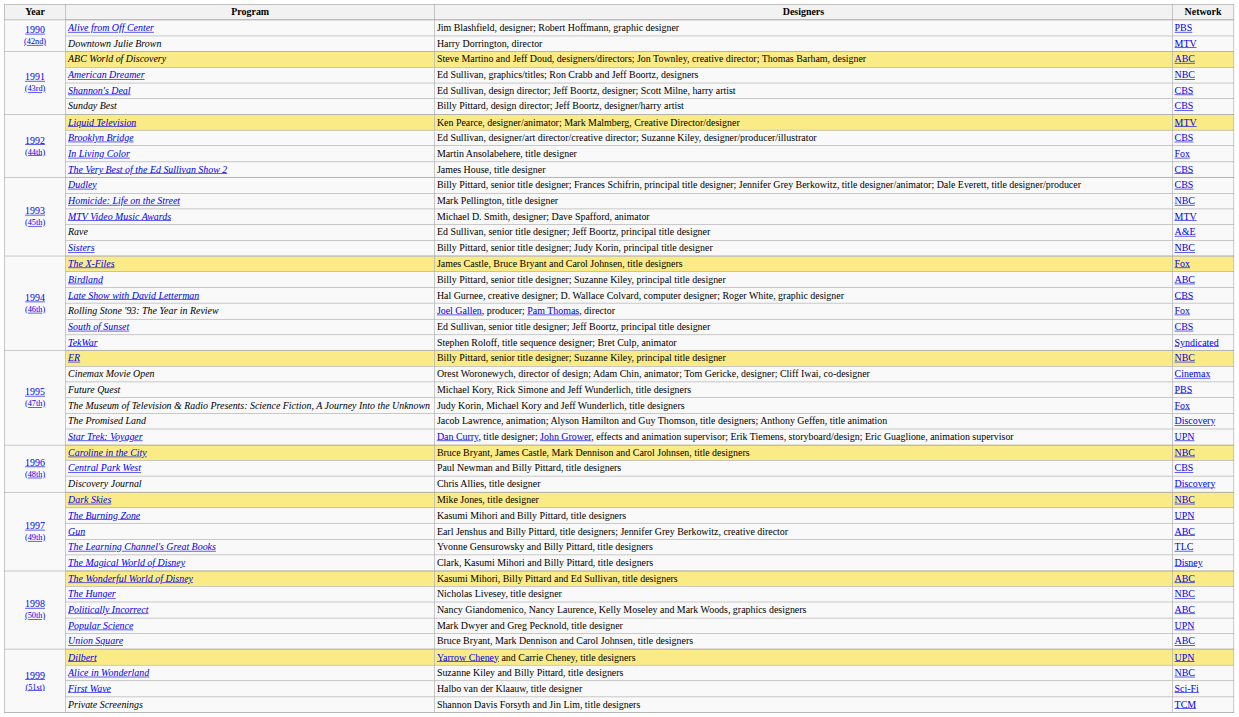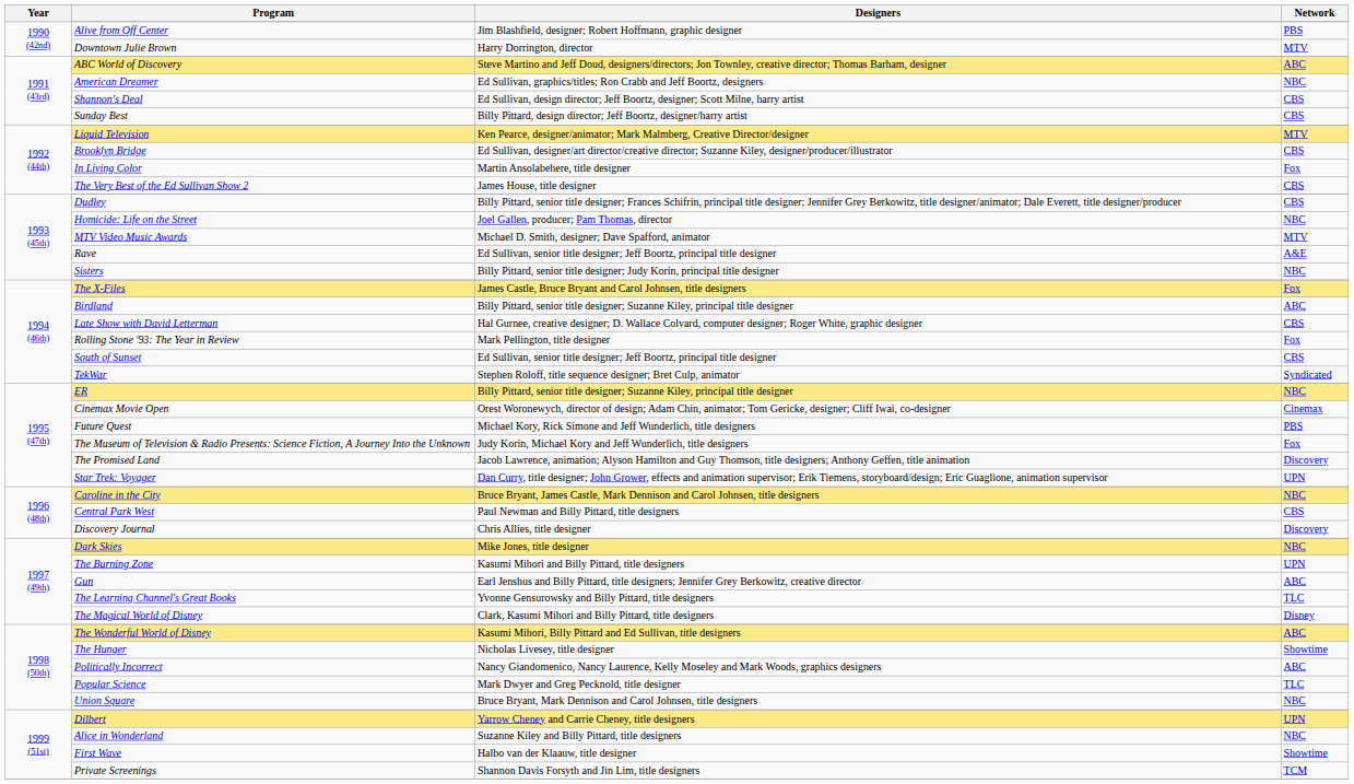 <table class="wikitable" style="width:100%">
 <tr bgcolor="#bebebe">
 <th width="5%">Year</th>
 <th width="30%">Program</th>
 <th width="60%">Designers</th>
 <th width="5%">Network</th>
 </tr>
 <tr>
 <td rowspan=3 style="text-align:center"><a href='#'>1990</a><br><small><a href='#'>(42nd)</a></small><br></td>
 </tr>
 <tr>
 <td><em><a href='#'>Alive from Off Center</a></em></td>
 <td>Jim Blashfield, designer; Robert Hoffmann, graphic designer</td>
 <td><a href='#'>PBS</a></td>
 </tr>
 <tr>
 <td><em>Downtown Julie Brown</em></td>
 <td>Harry Dorrington, director</td>
 <td><a href='#'>MTV</a></td>
 </tr>
 <tr>
 <td rowspan=5 style="text-align:center"><a href='#'>1991</a><br><small><a href='#'>(43rd)</a></small></td>
 </tr>
 <tr style="background:#FAEB86">
 <td><em>ABC World of Discovery</em></td>
 <td>Steve Martino and Jeff Doud, designers/directors; Jon Townley, creative director; Thomas Barham, designer</td>
 <td><a href='#'>ABC</a></td>
 </tr>
 <tr>
 <td><em><a href='#'>American Dreamer</a></em></td>
 <td>Ed Sullivan, graphics/titles; Ron Crabb and Jeff Boortz, designers</td>
 <td><a href='#'>NBC</a></td>
 </tr>
 <tr>
 <td><em><a href='#'>Shannon's Deal</a></em></td>
 <td>Ed Sullivan, design director; Jeff Boortz, designer; Scott Milne, harry artist</td>
 <td><a href='#'>CBS</a></td>
 </tr>
 <tr>
 <td><em>Sunday Best</em></td>
 <td>Billy Pittard, design director; Jeff Boortz, designer/harry artist</td>
 <td><a href='#'>CBS</a></td>
 </tr>
 <tr>
 <td rowspan=5 style="text-align:center"><a href='#'>1992</a><br><small><a href='#'>(44th)</a></small></td>
 </tr>
 <tr style="background:#FAEB86">
 <td><em><a href='#'>Liquid Television</a></em></td>
 <td>Ken Pearce, designer/animator; Mark Malmberg, Creative Director/designer</td>
 <td><a href='#'>MTV</a></td>
 </tr>
 <tr>
 <td><em><a href='#'>Brooklyn Bridge</a></em></td>
 <td>Ed Sullivan, designer/art director/creative director; Suzanne Kiley, designer/producer/illustrator</td>
 <td><a href='#'>CBS</a></td>
 </tr>
 <tr>
 <td><em><a href='#'>In Living Color</a></em></td>
 <td>Martin Ansolabehere, title designer</td>
 <td><a href='#'>Fox</a></td>
 </tr>
 <tr>
 <td><em><a href='#'>The Very Best of the Ed Sullivan Show 2</a></em></td>
 <td>James House, title designer</td>
 <td><a href='#'>CBS</a></td>
 </tr>
 <tr>
 <td rowspan=6 style="text-align:center"><a href='#'>1993</a><br><small><a href='#'>(45th)</a></small><br></td>
 </tr>
 <tr>
 <td><em><a href='#'>Dudley</a></em></td>
 <td>Billy Pittard, senior title designer; Frances Schifrin, principal title designer; Jennifer Grey Berkowitz, title designer/animator; Dale Everett, title designer/producer</td>
 <td><a href='#'>CBS</a></td>
 </tr>
 <tr>
 <td><em><a href='#'>Homicide: Life on the Street</a></em></td>
-<td>Mark Pellington, title designer</td>
+<td><a href='#'>Joel Gallen</a>, producer; <a href='#'>Pam Thomas</a>, director</td>
 <td><a href='#'>NBC</a></td>
 </tr>
 <tr>
 <td><em><a href='#'>MTV Video Music Awards</a></em></td>
 <td>Michael D. Smith, designer; Dave Spafford, animator</td>
 <td><a href='#'>MTV</a></td>
 </tr>
 <tr>
 <td><em>Rave</em></td>
 <td>Ed Sullivan, senior title designer; Jeff Boortz, principal title designer</td>
 <td><a href='#'>A&E</a></td>
 </tr>
 <tr>
 <td><em><a href='#'>Sisters</a></em></td>
 <td>Billy Pittard, senior title designer; Judy Korin, principal title designer</td>
 <td><a href='#'>NBC</a></td>
 </tr>
 <tr>
 <td rowspan=7 style="text-align:center"><a href='#'>1994</a><br><small><a href='#'>(46th)</a></small></td>
 </tr>
 <tr style="background:#FAEB86">
 <td><em><a href='#'>The X-Files</a></em></td>
 <td>James Castle, Bruce Bryant and Carol Johnsen, title designers</td>
 <td><a href='#'>Fox</a></td>
 </tr>
 <tr>
 <td><em><a href='#'>Birdland</a></em></td>
 <td>Billy Pittard, senior title designer; Suzanne Kiley, principal title designer</td>
 <td><a href='#'>ABC</a></td>
 </tr>
 <tr>
 <td><em><a href='#'>Late Show with David Letterman</a></em></td>
 <td>Hal Gurnee, creative designer; D. Wallace Colvard, computer designer; Roger White, graphic designer</td>
 <td><a href='#'>CBS</a></td>
 </tr>
 <tr>
 <td><em>Rolling Stone '93: The Year in Review</em></td>
-<td><a href='#'>Joel Gallen</a>, producer; <a href='#'>Pam Thomas</a>, director</td>
+<td>Mark Pellington, title designer</td>
 <td><a href='#'>Fox</a></td>
 </tr>
 <tr>
 <td><em><a href='#'>South of Sunset</a></em></td>
 <td>Ed Sullivan, senior title designer; Jeff Boortz, principal title designer</td>
 <td><a href='#'>CBS</a></td>
 </tr>
 <tr>
 <td><em><a href='#'>TekWar</a></em></td>
 <td>Stephen Roloff, title sequence designer; Bret Culp, animator</td>
 <td><a href='#'>Syndicated</a></td>
 </tr>
 <tr>
 <td rowspan=7 style="text-align:center"><a href='#'>1995</a><br><small><a href='#'>(47th)</a></small></td>
 </tr>
 <tr style="background:#FAEB86">
 <td><em><a href='#'>ER</a></em></td>
 <td>Billy Pittard, senior title designer; Suzanne Kiley, principal title designer</td>
 <td><a href='#'>NBC</a></td>
 </tr>
 <tr>
 <td><em>Cinemax Movie Open</em></td>
 <td>Orest Woronewych, director of design; Adam Chin, animator; Tom Gericke, designer; Cliff Iwai, co-designer</td>
 <td><a href='#'>Cinemax</a></td>
 </tr>
 <tr>
 <td><em>Future Quest</em></td>
 <td>Michael Kory, Rick Simone and Jeff Wunderlich, title designers</td>
 <td><a href='#'>PBS</a></td>
 </tr>
 <tr>
 <td><em>The Museum of Television & Radio Presents: Science Fiction, A Journey Into the Unknown</em></td>
 <td>Judy Korin, Michael Kory and Jeff Wunderlich, title designers</td>
 <td><a href='#'>Fox</a></td>
 </tr>
 <tr>
 <td><em>The Promised Land</em></td>
 <td>Jacob Lawrence, animation; Alyson Hamilton and Guy Thomson, title designers; Anthony Geffen, title animation</td>
 <td><a href='#'>Discovery</a></td>
 </tr>
 <tr>
 <td><em><a href='#'>Star Trek: Voyager</a></em></td>
 <td><a href='#'>Dan Curry</a>, title designer; <a href='#'>John Grower</a>, effects and animation supervisor; Erik Tiemens, storyboard/design; Eric Guaglione, animation supervisor</td>
 <td><a href='#'>UPN</a></td>
 </tr>
 <tr>
 <td rowspan=4 style="text-align:center"><a href='#'>1996</a><br><small><a href='#'>(48th)</a></small></td>
 </tr>
 <tr style="background:#FAEB86">
 <td><em><a href='#'>Caroline in the City</a></em></td>
 <td>Bruce Bryant, James Castle, Mark Dennison and Carol Johnsen, title designers</td>
 <td><a href='#'>NBC</a></td>
 </tr>
 <tr>
 <td><em><a href='#'>Central Park West</a></em></td>
 <td>Paul Newman and Billy Pittard, title designers</td>
 <td><a href='#'>CBS</a></td>
 </tr>
 <tr>
 <td><em>Discovery Journal</em></td>
 <td>Chris Allies, title designer</td>
 <td><a href='#'>Discovery</a></td>
 </tr>
 <tr>
 <td rowspan=6 style="text-align:center"><a href='#'>1997</a><br><small><a href='#'>(49th)</a></small></td>
 </tr>
 <tr style="background:#FAEB86">
 <td><em><a href='#'>Dark Skies</a></em></td>
 <td>Mike Jones, title designer</td>
 <td><a href='#'>NBC</a></td>
 </tr>
 <tr>
 <td><em><a href='#'>The Burning Zone</a></em></td>
 <td>Kasumi Mihori and Billy Pittard, title designers</td>
 <td><a href='#'>UPN</a></td>
 </tr>
 <tr>
 <td><em><a href='#'>Gun</a></em></td>
 <td>Earl Jenshus and Billy Pittard, title designers; Jennifer Grey Berkowitz, creative director</td>
 <td><a href='#'>ABC</a></td>
 </tr>
 <tr>
 <td><em><a href='#'>The Learning Channel's Great Books</a></em></td>
 <td>Yvonne Gensurowsky and Billy Pittard, title designers</td>
 <td><a href='#'>TLC</a></td>
 </tr>
 <tr>
 <td><em><a href='#'>The Magical World of Disney</a></em></td>
 <td>Clark, Kasumi Mihori and Billy Pittard, title designers</td>
 <td><a href='#'>Disney</a></td>
 </tr>
 <tr>
 <td rowspan=6 style="text-align:center"><a href='#'>1998</a><br><small><a href='#'>(50th)</a></small></td>
 </tr>
 <tr style="background:#FAEB86">
 <td><em><a href='#'>The Wonderful World of Disney</a></em></td>
 <td>Kasumi Mihori, Billy Pittard and Ed Sullivan, title designers</td>
 <td><a href='#'>ABC</a></td>
 </tr>
 <tr>
 <td><em><a href='#'>The Hunger</a></em></td>
 <td>Nicholas Livesey, title designer</td>
-<td><a href='#'>NBC</a></td>
+<td><a href='#'>Showtime</a></td>
 </tr>
 <tr>
 <td><em><a href='#'>Politically Incorrect</a></em></td>
 <td>Nancy Giandomenico, Nancy Laurence, Kelly Moseley and Mark Woods, graphics designers</td>
 <td><a href='#'>ABC</a></td>
 </tr>
 <tr>
 <td><em><a href='#'>Popular Science</a></em></td>
 <td>Mark Dwyer and Greg Pecknold, title designer</td>
-<td><a href='#'>UPN</a></td>
+<td><a href='#'>TLC</a></td>
 </tr>
 <tr>
 <td><em><a href='#'>Union Square</a></em></td>
 <td>Bruce Bryant, Mark Dennison and Carol Johnsen, title designers</td>
-<td><a href='#'>ABC</a></td>
+<td><a href='#'>NBC</a></td>
 </tr>
 <tr>
 <td rowspan=5 style="text-align:center"><a href='#'>1999</a><br><small><a href='#'>(51st)</a></small></td>
 </tr>
 <tr style="background:#FAEB86">
 <td><em><a href='#'>Dilbert</a></em></td>
 <td><a href='#'>Yarrow Cheney</a> and Carrie Cheney, title designers</td>
 <td><a href='#'>UPN</a></td>
 </tr>
 <tr>
 <td><em><a href='#'>Alice in Wonderland</a></em></td>
 <td>Suzanne Kiley and Billy Pittard, title designers</td>
 <td><a href='#'>NBC</a></td>
 </tr>
 <tr>
 <td><em><a href='#'>First Wave</a></em></td>
 <td>Halbo van der Klaauw, title designer</td>
-<td><a href='#'>Sci-Fi</a></td>
+<td><a href='#'>Showtime</a></td>
 </tr>
 <tr>
 <td><em>Private Screenings</em></td>
 <td>Shannon Davis Forsyth and Jin Lim, title designers</td>
 <td><a href='#'>TCM</a></td>
 </tr>
 <tr>
 </tr>
 </table>
